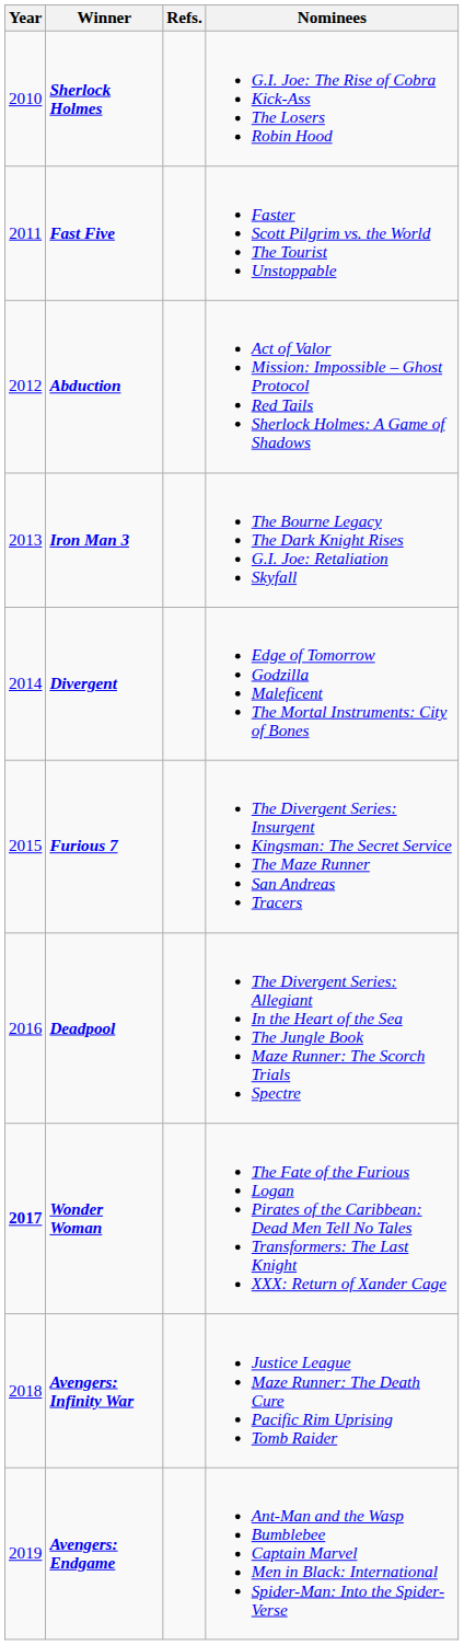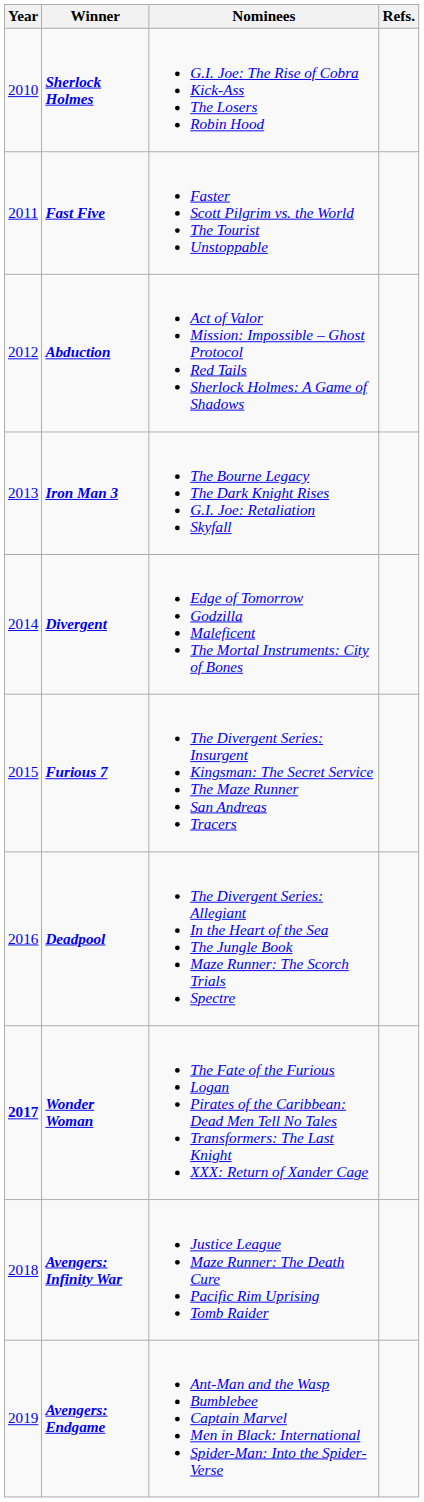 <table class="wikitable" width=70%>
 <tr>
 <th>Year</th>
 <th>Winner</th>
+<th>Nominees</th>
 <th>Refs.</th>
-<th>Nominees</th>
 </tr>
 <tr>
 <td align="center"><a href='#'>2010</a></td>
 <td><strong><em><a href='#'>Sherlock Holmes</a></em></strong></td>
+<td><br><ul><li><em><a href='#'>G.I. Joe: The Rise of Cobra</a></em></li><li><em><a href='#'>Kick-Ass</a></em></li><li><em><a href='#'>The Losers</a></em></li><li><em><a href='#'>Robin Hood</a></em></li></ul></td>
 <td align="center"></td>
-<td><br><ul><li><em><a href='#'>G.I. Joe: The Rise of Cobra</a></em></li><li><em><a href='#'>Kick-Ass</a></em></li><li><em><a href='#'>The Losers</a></em></li><li><em><a href='#'>Robin Hood</a></em></li></ul></td>
 </tr>
 <tr>
 <td align="center"><a href='#'>2011</a></td>
 <td><strong><em><a href='#'>Fast Five</a></em></strong></td>
+<td><br><ul><li><em><a href='#'>Faster</a></em></li><li><em><a href='#'>Scott Pilgrim vs. the World</a></em></li><li><em><a href='#'>The Tourist</a></em></li><li><em><a href='#'>Unstoppable</a></em></li></ul></td>
 <td align="center"></td>
-<td><br><ul><li><em><a href='#'>Faster</a></em></li><li><em><a href='#'>Scott Pilgrim vs. the World</a></em></li><li><em><a href='#'>The Tourist</a></em></li><li><em><a href='#'>Unstoppable</a></em></li></ul></td>
 </tr>
 <tr>
 <td align="center"><a href='#'>2012</a></td>
 <td><strong><em><a href='#'>Abduction</a></em></strong></td>
+<td><br><ul><li><em><a href='#'>Act of Valor</a></em></li><li><em><a href='#'>Mission: Impossible – Ghost Protocol</a></em></li><li><em><a href='#'>Red Tails</a></em></li><li><em><a href='#'>Sherlock Holmes: A Game of Shadows</a></em></li></ul></td>
 <td align="center"></td>
-<td><br><ul><li><em><a href='#'>Act of Valor</a></em></li><li><em><a href='#'>Mission: Impossible – Ghost Protocol</a></em></li><li><em><a href='#'>Red Tails</a></em></li><li><em><a href='#'>Sherlock Holmes: A Game of Shadows</a></em></li></ul></td>
 </tr>
 <tr>
 <td align="center"><a href='#'>2013</a></td>
 <td><strong><em><a href='#'>Iron Man 3</a></em></strong></td>
+<td><br><ul><li><em><a href='#'>The Bourne Legacy</a></em></li><li><em><a href='#'>The Dark Knight Rises</a></em></li><li><em><a href='#'>G.I. Joe: Retaliation</a></em></li><li><em><a href='#'>Skyfall</a></em></li></ul></td>
 <td align="center"></td>
-<td><br><ul><li><em><a href='#'>The Bourne Legacy</a></em></li><li><em><a href='#'>The Dark Knight Rises</a></em></li><li><em><a href='#'>G.I. Joe: Retaliation</a></em></li><li><em><a href='#'>Skyfall</a></em></li></ul></td>
 </tr>
 <tr>
 <td align="center"><a href='#'>2014</a></td>
 <td><strong><em><a href='#'>Divergent</a></em></strong></td>
+<td><br><ul><li><em><a href='#'>Edge of Tomorrow</a></em></li><li><em><a href='#'>Godzilla</a></em></li><li><em><a href='#'>Maleficent</a></em></li><li><em><a href='#'>The Mortal Instruments: City of Bones</a></em></li></ul></td>
 <td align="center"></td>
-<td><br><ul><li><em><a href='#'>Edge of Tomorrow</a></em></li><li><em><a href='#'>Godzilla</a></em></li><li><em><a href='#'>Maleficent</a></em></li><li><em><a href='#'>The Mortal Instruments: City of Bones</a></em></li></ul></td>
 </tr>
 <tr>
 <td align="center"><a href='#'>2015</a></td>
 <td><strong><em><a href='#'>Furious 7</a></em></strong></td>
+<td><br><ul><li><em><a href='#'>The Divergent Series: Insurgent</a></em></li><li><em><a href='#'>Kingsman: The Secret Service</a></em></li><li><em><a href='#'>The Maze Runner</a></em></li><li><em><a href='#'>San Andreas</a></em></li><li><em><a href='#'>Tracers</a></em></li></ul></td>
 <td align="center"></td>
-<td><br><ul><li><em><a href='#'>The Divergent Series: Insurgent</a></em></li><li><em><a href='#'>Kingsman: The Secret Service</a></em></li><li><em><a href='#'>The Maze Runner</a></em></li><li><em><a href='#'>San Andreas</a></em></li><li><em><a href='#'>Tracers</a></em></li></ul></td>
 </tr>
 <tr>
 <td align="center"><a href='#'>2016</a></td>
 <td><strong><em><a href='#'>Deadpool</a></em></strong></td>
+<td><br><ul><li><em><a href='#'>The Divergent Series: Allegiant</a></em></li><li><em><a href='#'>In the Heart of the Sea</a></em></li><li><em><a href='#'>The Jungle Book</a></em></li><li><em><a href='#'>Maze Runner: The Scorch Trials</a></em></li><li><em><a href='#'>Spectre</a></em></li></ul></td>
 <td align="center"></td>
-<td><br><ul><li><em><a href='#'>The Divergent Series: Allegiant</a></em></li><li><em><a href='#'>In the Heart of the Sea</a></em></li><li><em><a href='#'>The Jungle Book</a></em></li><li><em><a href='#'>Maze Runner: The Scorch Trials</a></em></li><li><em><a href='#'>Spectre</a></em></li></ul></td>
 </tr>
 <tr>
 <td align="center"><strong><a href='#'>2017</a></strong></td>
 <td><strong><em><a href='#'>Wonder Woman</a></em></strong></td>
+<td><br><ul><li><em><a href='#'>The Fate of the Furious</a></em></li><li><em><a href='#'>Logan</a></em></li><li><em><a href='#'>Pirates of the Caribbean: Dead Men Tell No Tales</a></em></li><li><em><a href='#'>Transformers: The Last Knight</a></em></li><li><em><a href='#'>XXX: Return of Xander Cage</a></em></li></ul></td>
 <td align="center"></td>
-<td><br><ul><li><em><a href='#'>The Fate of the Furious</a></em></li><li><em><a href='#'>Logan</a></em></li><li><em><a href='#'>Pirates of the Caribbean: Dead Men Tell No Tales</a></em></li><li><em><a href='#'>Transformers: The Last Knight</a></em></li><li><em><a href='#'>XXX: Return of Xander Cage</a></em></li></ul></td>
 </tr>
 <tr>
 <td align="center"><a href='#'>2018</a></td>
 <td><strong><em><a href='#'>Avengers: Infinity War</a></em></strong></td>
+<td><br><ul><li><em><a href='#'>Justice League</a></em></li><li><em><a href='#'>Maze Runner: The Death Cure</a></em></li><li><em><a href='#'>Pacific Rim Uprising</a></em></li><li><em><a href='#'>Tomb Raider</a></em></li></ul></td>
 <td align="center"></td>
-<td><br><ul><li><em><a href='#'>Justice League</a></em></li><li><em><a href='#'>Maze Runner: The Death Cure</a></em></li><li><em><a href='#'>Pacific Rim Uprising</a></em></li><li><em><a href='#'>Tomb Raider</a></em></li></ul></td>
 </tr>
 <tr>
 <td align="center"><a href='#'>2019</a></td>
 <td><strong><em><a href='#'>Avengers: Endgame</a></em></strong></td>
+<td><br><ul><li><em><a href='#'>Ant-Man and the Wasp</a></em></li><li><em><a href='#'>Bumblebee</a></em></li><li><em><a href='#'>Captain Marvel</a></em></li><li><em><a href='#'>Men in Black: International</a></em></li><li><em><a href='#'>Spider-Man: Into the Spider-Verse</a></em></li></ul></td>
 <td align="center"></td>
-<td><br><ul><li><em><a href='#'>Ant-Man and the Wasp</a></em></li><li><em><a href='#'>Bumblebee</a></em></li><li><em><a href='#'>Captain Marvel</a></em></li><li><em><a href='#'>Men in Black: International</a></em></li><li><em><a href='#'>Spider-Man: Into the Spider-Verse</a></em></li></ul></td>
 </tr>
 </table>
